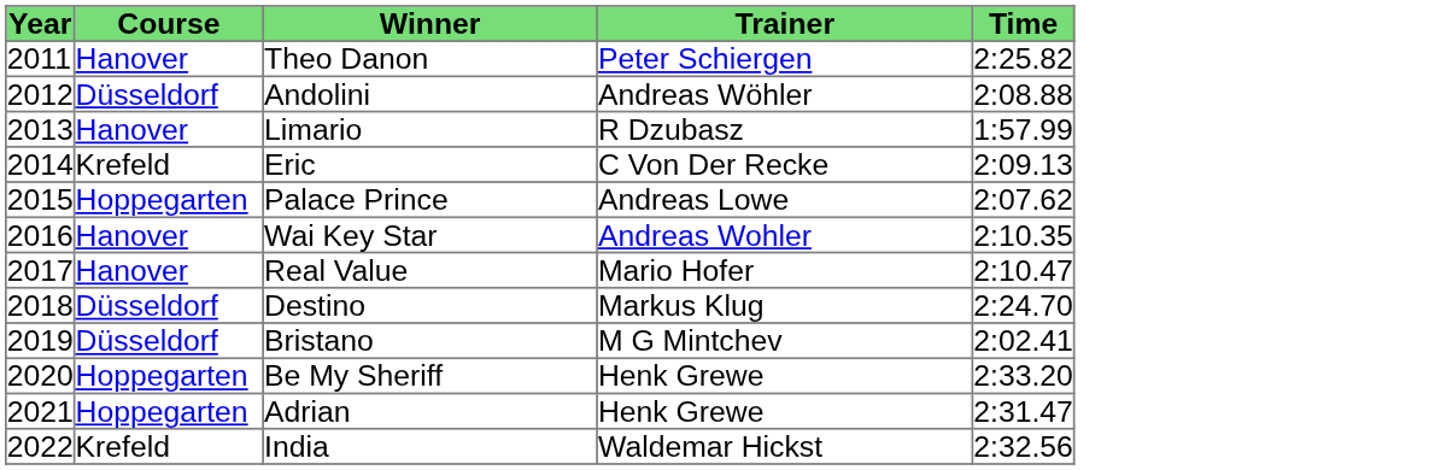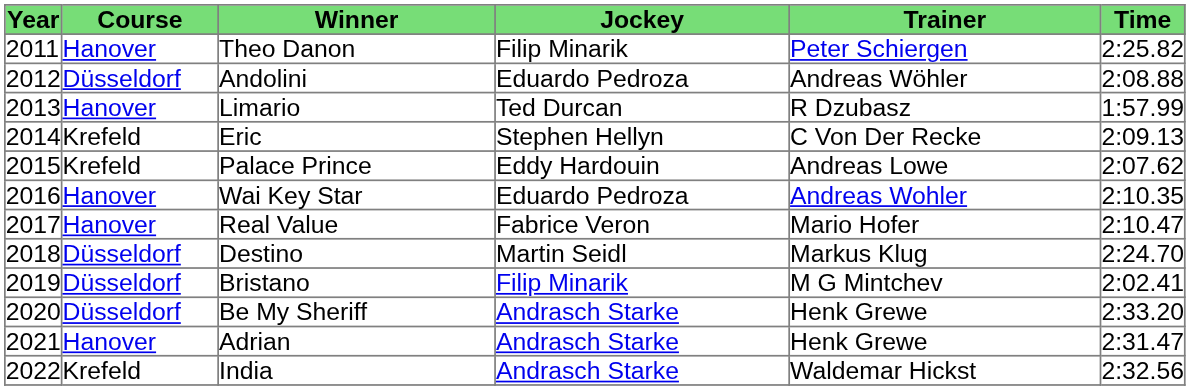 <table class = "sortable" | border="1" cellpadding="0" style="border-collapse: collapse; font-size:90%">
 <tr bgcolor="#77dd77" align="center">
 <th>Year</th>
 <th>Course</th>
 <th>Winner</th>
+<th>Jockey</th>
 <th>Trainer</th>
 <th>Time</th>
 </tr>
 <tr>
 <td>2011</td>
 <td width=90px><a href='#'>Hanover</a></td>
 <td width=160px>Theo Danon</td>
+<td width=170px>Filip Minarik</td>
 <td width=180px><a href='#'>Peter Schiergen</a></td>
 <td>2:25.82</td>
 </tr>
 <tr>
 <td>2012</td>
 <td><a href='#'>Düsseldorf</a></td>
 <td>Andolini </td>
+<td>Eduardo Pedroza</td>
 <td>Andreas Wöhler</td>
 <td>2:08.88</td>
 </tr>
 <tr>
 <td>2013</td>
 <td><a href='#'>Hanover</a></td>
 <td>Limario</td>
+<td>Ted Durcan</td>
 <td>R Dzubasz</td>
 <td>1:57.99</td>
 </tr>
 <tr>
 <td>2014</td>
 <td>Krefeld</td>
 <td>Eric</td>
+<td>Stephen Hellyn</td>
 <td>C Von Der Recke</td>
 <td>2:09.13</td>
 </tr>
 <tr>
 <td>2015</td>
-<td><a href='#'>Hoppegarten</a></td>
+<td>Krefeld</td>
 <td>Palace Prince</td>
+<td>Eddy Hardouin</td>
 <td>Andreas Lowe</td>
 <td>2:07.62</td>
 </tr>
 <tr>
 <td>2016</td>
 <td><a href='#'>Hanover</a></td>
 <td>Wai Key Star</td>
+<td>Eduardo Pedroza</td>
 <td><a href='#'>Andreas Wohler</a></td>
 <td>2:10.35</td>
 </tr>
 <tr>
 <td>2017</td>
 <td><a href='#'>Hanover</a></td>
 <td>Real Value</td>
+<td>Fabrice Veron</td>
 <td>Mario Hofer</td>
 <td>2:10.47</td>
 </tr>
 <tr>
 <td>2018</td>
 <td><a href='#'>Düsseldorf</a></td>
 <td>Destino</td>
+<td>Martin Seidl</td>
 <td>Markus Klug</td>
 <td>2:24.70</td>
 </tr>
 <tr>
 <td>2019</td>
 <td><a href='#'>Düsseldorf</a></td>
 <td>Bristano</td>
+<td><a href='#'>Filip Minarik</a></td>
 <td>M G Mintchev</td>
 <td>2:02.41</td>
 </tr>
 <tr>
 <td>2020</td>
-<td><a href='#'>Hoppegarten</a></td>
+<td><a href='#'>Düsseldorf</a></td>
 <td>Be My Sheriff</td>
+<td><a href='#'>Andrasch Starke</a></td>
 <td>Henk Grewe</td>
 <td>2:33.20</td>
 </tr>
 <tr>
 <td>2021</td>
-<td><a href='#'>Hoppegarten</a></td>
+<td width=90px><a href='#'>Hanover</a></td>
 <td>Adrian</td>
+<td><a href='#'>Andrasch Starke</a></td>
 <td>Henk Grewe</td>
 <td>2:31.47</td>
 </tr>
 <tr>
 <td>2022</td>
 <td>Krefeld</td>
 <td>India</td>
+<td><a href='#'>Andrasch Starke</a></td>
 <td>Waldemar Hickst</td>
 <td>2:32.56</td>
 </tr>
 </table>
